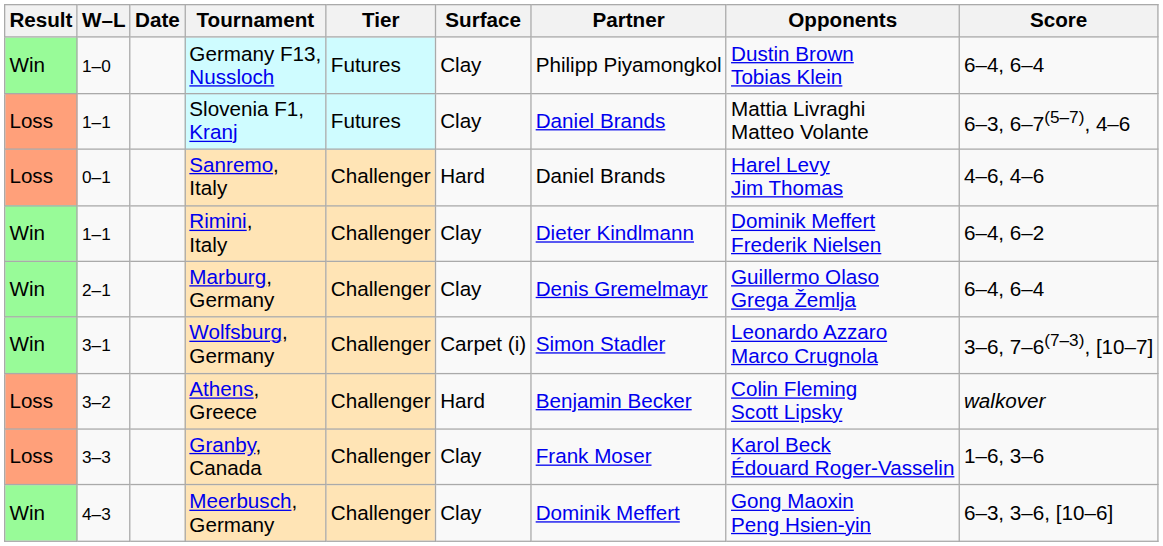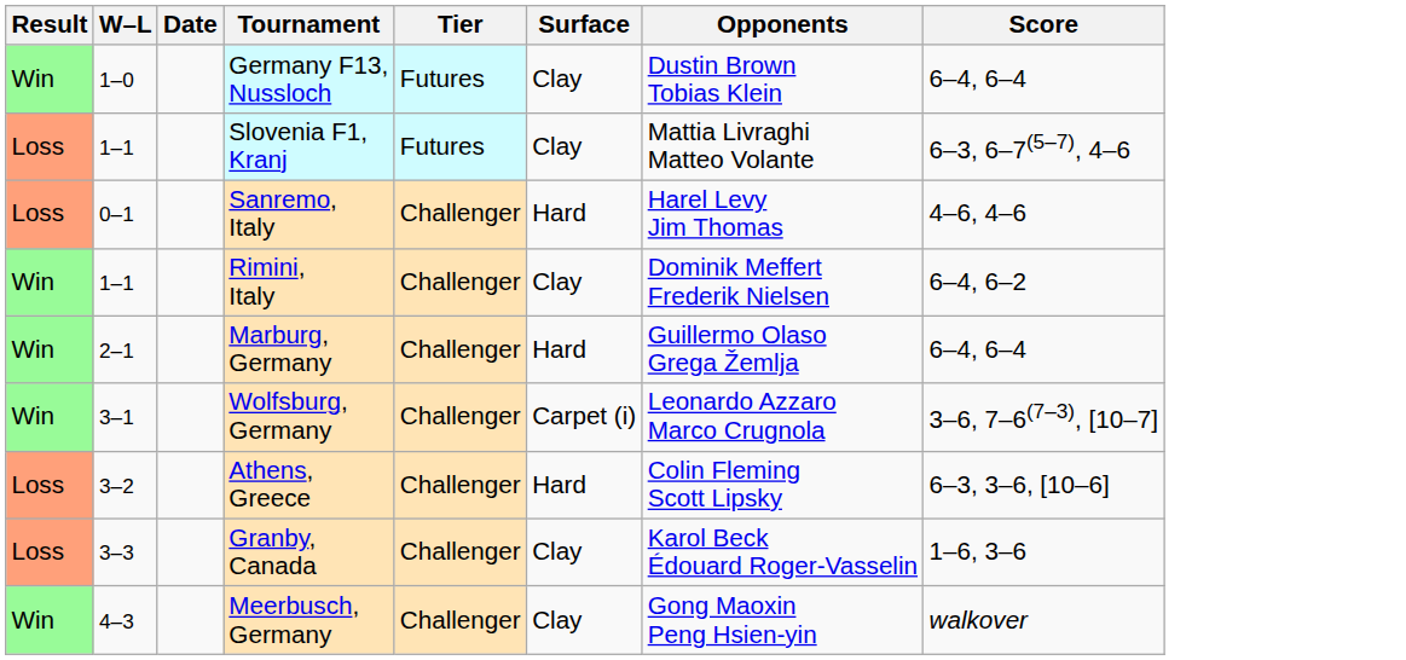 <table class="sortable wikitable nowrap">
 <tr>
 <th>Result</th>
 <th class="unsortable">W–L</th>
 <th>Date</th>
 <th>Tournament</th>
 <th>Tier</th>
 <th>Surface</th>
-<th>Partner</th>
 <th>Opponents</th>
 <th class="unsortable">Score</th>
 </tr>
 <tr>
 <td bgcolor=98fb98>Win</td>
 <td><small>1–0</small></td>
 <td></td>
 <td bgcolor=cffcff>Germany F13, <br> <a href='#'>Nussloch</a></td>
 <td bgcolor=cffcff>Futures</td>
 <td>Clay</td>
-<td> Philipp Piyamongkol</td>
 <td> <a href='#'>Dustin Brown</a><br> <a href='#'>Tobias Klein</a></td>
 <td>6–4, 6–4</td>
 </tr>
 <tr>
 <td bgcolor=ffa07a>Loss</td>
 <td><small>1–1</small></td>
 <td></td>
 <td bgcolor=cffcff>Slovenia F1, <br> <a href='#'>Kranj</a></td>
 <td bgcolor=cffcff>Futures</td>
 <td>Clay</td>
-<td> <a href='#'>Daniel Brands</a></td>
 <td> Mattia Livraghi<br> Matteo Volante</td>
 <td>6–3, 6–7<sup>(5–7)</sup>, 4–6</td>
 </tr>
 <tr>
 <td bgcolor=ffa07a>Loss</td>
 <td><small>0–1</small></td>
 <td></td>
 <td bgcolor=moccasin><a href='#'>Sanremo</a>, <br> Italy</td>
 <td bgcolor=moccasin>Challenger</td>
 <td>Hard</td>
-<td> Daniel Brands</td>
 <td> <a href='#'>Harel Levy</a><br> <a href='#'>Jim Thomas</a></td>
 <td>4–6, 4–6</td>
 </tr>
 <tr>
 <td bgcolor=98fb98>Win</td>
 <td><small>1–1</small></td>
 <td><a href='#'></a></td>
 <td bgcolor=moccasin><a href='#'>Rimini</a>, <br> Italy</td>
 <td bgcolor=moccasin>Challenger</td>
 <td>Clay</td>
-<td> <a href='#'>Dieter Kindlmann</a></td>
 <td> <a href='#'>Dominik Meffert</a><br> <a href='#'>Frederik Nielsen</a></td>
 <td>6–4, 6–2</td>
 </tr>
 <tr>
 <td bgcolor=98fb98>Win</td>
 <td><small>2–1</small></td>
 <td><a href='#'></a></td>
 <td bgcolor=moccasin><a href='#'>Marburg</a>, <br> Germany</td>
 <td bgcolor=moccasin>Challenger</td>
-<td>Clay</td>
-<td> <a href='#'>Denis Gremelmayr</a></td>
+<td>Hard</td>
 <td> <a href='#'>Guillermo Olaso</a><br> <a href='#'>Grega Žemlja</a></td>
 <td>6–4, 6–4</td>
 </tr>
 <tr>
 <td bgcolor=98fb98>Win</td>
 <td><small>3–1</small></td>
 <td><a href='#'></a></td>
 <td bgcolor=moccasin><a href='#'>Wolfsburg</a>, <br> Germany</td>
 <td bgcolor=moccasin>Challenger</td>
 <td>Carpet (i)</td>
-<td> <a href='#'>Simon Stadler</a></td>
 <td> <a href='#'>Leonardo Azzaro</a><br> <a href='#'>Marco Crugnola</a></td>
 <td>3–6, 7–6<sup>(7–3)</sup>, [10–7]</td>
 </tr>
 <tr>
 <td bgcolor=ffa07a>Loss</td>
 <td><small>3–2</small></td>
 <td><a href='#'></a></td>
 <td bgcolor=moccasin><a href='#'>Athens</a>, <br> Greece</td>
 <td bgcolor=moccasin>Challenger</td>
 <td>Hard</td>
-<td> <a href='#'>Benjamin Becker</a></td>
 <td> <a href='#'>Colin Fleming</a><br> <a href='#'>Scott Lipsky</a></td>
-<td><em>walkover</em></td>
+<td>6–3, 3–6, [10–6]</td>
 </tr>
 <tr>
 <td bgcolor=ffa07a>Loss</td>
 <td><small>3–3</small></td>
 <td><a href='#'></a></td>
 <td bgcolor=moccasin><a href='#'>Granby</a>, <br> Canada</td>
 <td bgcolor=moccasin>Challenger</td>
 <td>Clay</td>
-<td> <a href='#'>Frank Moser</a></td>
 <td> <a href='#'>Karol Beck</a><br> <a href='#'>Édouard Roger-Vasselin</a></td>
 <td>1–6, 3–6</td>
 </tr>
 <tr>
 <td bgcolor=98fb98>Win</td>
 <td><small>4–3</small></td>
 <td><a href='#'></a></td>
 <td bgcolor=moccasin><a href='#'>Meerbusch</a>, <br> Germany</td>
 <td bgcolor=moccasin>Challenger</td>
 <td>Clay</td>
-<td> <a href='#'>Dominik Meffert</a></td>
 <td> <a href='#'>Gong Maoxin</a><br> <a href='#'>Peng Hsien-yin</a></td>
-<td>6–3, 3–6, [10–6]</td>
+<td><em>walkover</em></td>
 </tr>
 </table>
